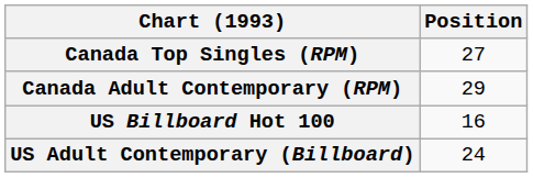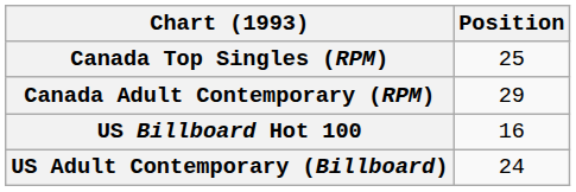 <table class="wikitable sortable plainrowheaders" style="text-align:center">
 <tr>
 <th>Chart (1993)</th>
 <th>Position</th>
 </tr>
 <tr>
 <th scope="row">Canada Top Singles (<em>RPM</em>)</th>
-<td>27</td>
+<td>25</td>
 </tr>
 <tr>
 <th scope="row">Canada Adult Contemporary (<em>RPM</em>)</th>
 <td>29</td>
 </tr>
 <tr>
 <th scope="row">US <em>Billboard</em> Hot 100</th>
 <td>16</td>
 </tr>
 <tr>
 <th scope="row">US Adult Contemporary (<em>Billboard</em>)</th>
 <td>24</td>
 </tr>
 </table>
